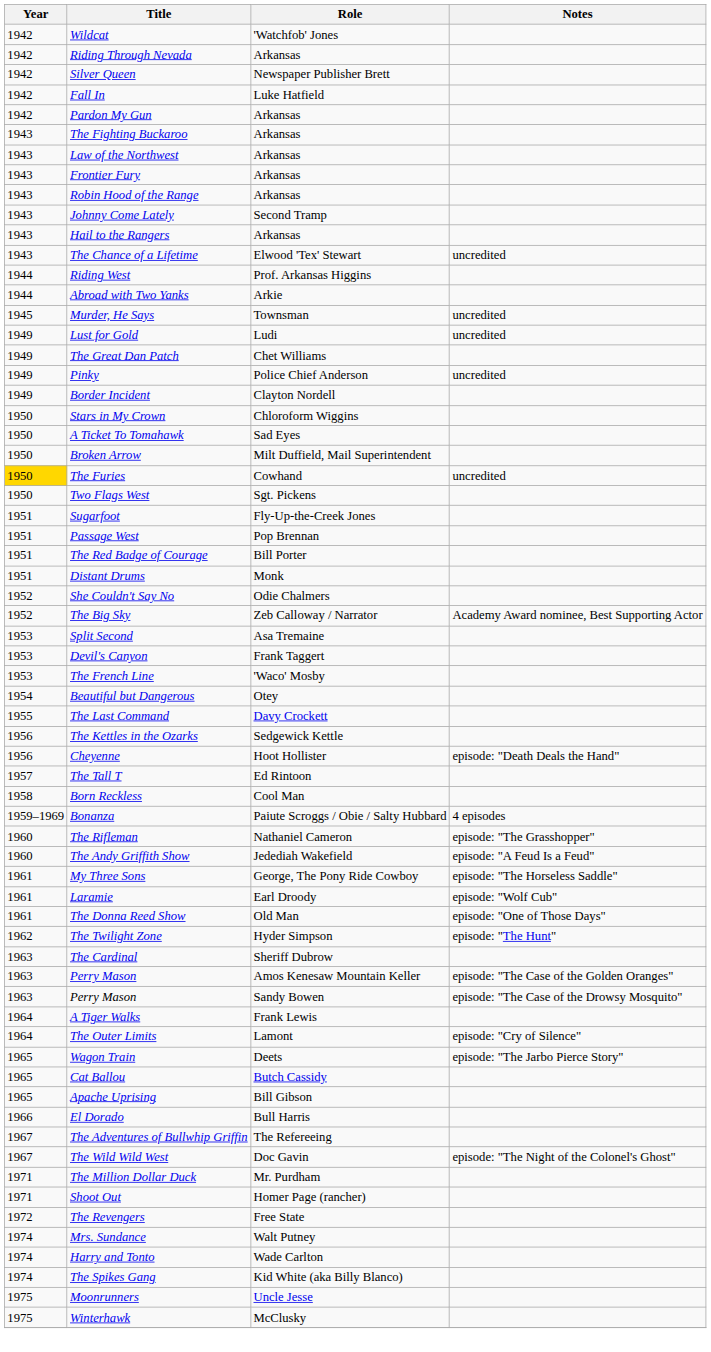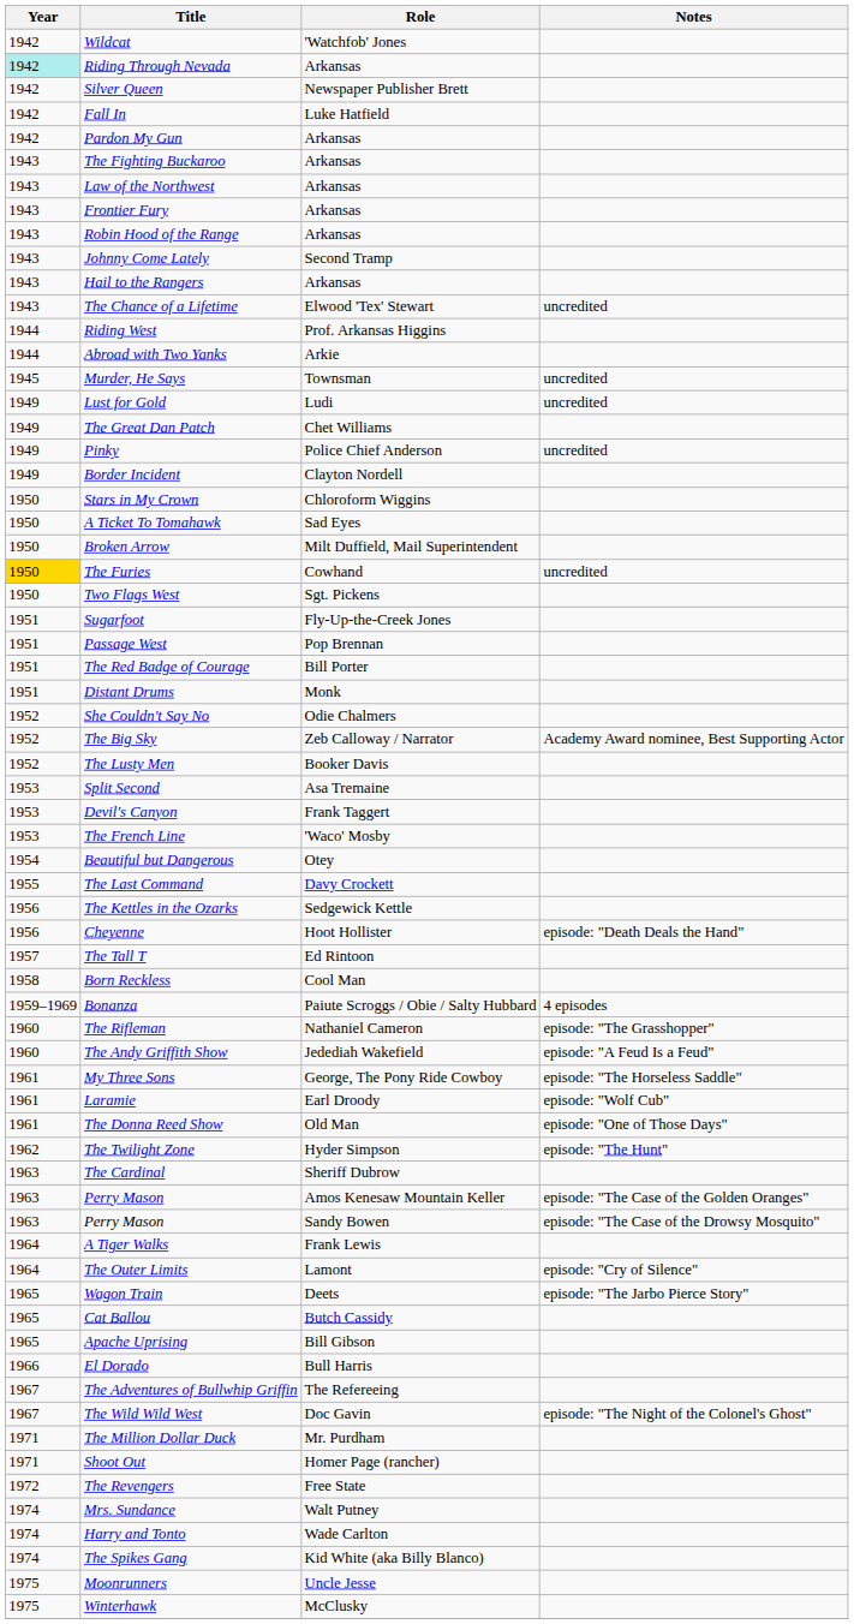 <table class="sortable wikitable">
 <tr>
 <th>Year</th>
 <th>Title</th>
 <th>Role</th>
 <th>Notes</th>
 </tr>
 <tr>
 <td>1942</td>
 <td><em><a href='#'>Wildcat</a></em></td>
 <td>'Watchfob' Jones</td>
 <td></td>
 </tr>
 <tr>
-<td>1942</td>
+<td style="background: paleturquoise;">1942</td>
 <td><em><a href='#'>Riding Through Nevada</a></em></td>
 <td>Arkansas</td>
 <td></td>
 </tr>
 <tr>
 <td>1942</td>
 <td><em><a href='#'>Silver Queen</a></em></td>
 <td>Newspaper Publisher Brett</td>
 <td></td>
 </tr>
 <tr>
 <td>1942</td>
 <td><em><a href='#'>Fall In</a></em></td>
 <td>Luke Hatfield</td>
 <td></td>
 </tr>
 <tr>
 <td>1942</td>
 <td><em><a href='#'>Pardon My Gun</a></em></td>
 <td>Arkansas</td>
 <td></td>
 </tr>
 <tr>
 <td>1943</td>
 <td><em><a href='#'>The Fighting Buckaroo</a></em></td>
 <td>Arkansas</td>
 <td></td>
 </tr>
 <tr>
 <td>1943</td>
 <td><em><a href='#'>Law of the Northwest</a></em></td>
 <td>Arkansas</td>
 <td></td>
 </tr>
 <tr>
 <td>1943</td>
 <td><em><a href='#'>Frontier Fury</a></em></td>
 <td>Arkansas</td>
 <td></td>
 </tr>
 <tr>
 <td>1943</td>
 <td><em><a href='#'>Robin Hood of the Range</a></em></td>
 <td>Arkansas</td>
 <td></td>
 </tr>
 <tr>
 <td>1943</td>
 <td><em><a href='#'>Johnny Come Lately</a></em></td>
 <td>Second Tramp</td>
 <td></td>
 </tr>
 <tr>
 <td>1943</td>
 <td><em><a href='#'>Hail to the Rangers</a></em></td>
 <td>Arkansas</td>
 <td></td>
 </tr>
 <tr>
 <td>1943</td>
 <td><em><a href='#'>The Chance of a Lifetime</a></em></td>
 <td>Elwood 'Tex' Stewart</td>
 <td>uncredited</td>
 </tr>
 <tr>
 <td>1944</td>
 <td><em><a href='#'>Riding West</a></em></td>
 <td>Prof. Arkansas Higgins</td>
 <td></td>
 </tr>
 <tr>
 <td>1944</td>
 <td><em><a href='#'>Abroad with Two Yanks</a></em></td>
 <td>Arkie</td>
 <td></td>
 </tr>
 <tr>
 <td>1945</td>
 <td><em><a href='#'>Murder, He Says</a></em></td>
 <td>Townsman</td>
 <td>uncredited</td>
 </tr>
 <tr>
 <td>1949</td>
 <td><em><a href='#'>Lust for Gold</a></em></td>
 <td>Ludi</td>
 <td>uncredited</td>
 </tr>
 <tr>
 <td>1949</td>
 <td><em><a href='#'>The Great Dan Patch</a></em></td>
 <td>Chet Williams</td>
 <td></td>
 </tr>
 <tr>
 <td>1949</td>
 <td><em><a href='#'>Pinky</a></em></td>
 <td>Police Chief Anderson</td>
 <td>uncredited</td>
 </tr>
 <tr>
 <td>1949</td>
 <td><em><a href='#'>Border Incident</a></em></td>
 <td>Clayton Nordell</td>
 <td></td>
 </tr>
 <tr>
 <td>1950</td>
 <td><em><a href='#'>Stars in My Crown</a></em></td>
 <td>Chloroform Wiggins</td>
 <td></td>
 </tr>
 <tr>
 <td>1950</td>
 <td><em><a href='#'>A Ticket To Tomahawk</a></em></td>
 <td>Sad Eyes</td>
 <td></td>
 </tr>
 <tr>
 <td>1950</td>
 <td><em><a href='#'>Broken Arrow</a></em></td>
 <td>Milt Duffield, Mail Superintendent</td>
 <td></td>
 </tr>
 <tr>
 <td style="background: gold;">1950</td>
 <td><em><a href='#'>The Furies</a></em></td>
 <td>Cowhand</td>
 <td>uncredited</td>
 </tr>
 <tr>
 <td>1950</td>
 <td><em><a href='#'>Two Flags West</a></em></td>
 <td>Sgt. Pickens</td>
 <td></td>
 </tr>
 <tr>
 <td>1951</td>
 <td><em><a href='#'>Sugarfoot</a></em></td>
 <td>Fly-Up-the-Creek Jones</td>
 <td></td>
 </tr>
 <tr>
 <td>1951</td>
 <td><em><a href='#'>Passage West</a></em></td>
 <td>Pop Brennan</td>
 <td></td>
 </tr>
 <tr>
 <td>1951</td>
 <td><em><a href='#'>The Red Badge of Courage</a></em></td>
 <td>Bill Porter</td>
 <td></td>
 </tr>
 <tr>
 <td>1951</td>
 <td><em><a href='#'>Distant Drums</a></em></td>
 <td>Monk</td>
 <td></td>
 </tr>
 <tr>
 <td>1952</td>
 <td><em><a href='#'>She Couldn't Say No</a></em></td>
 <td>Odie Chalmers</td>
 <td></td>
 </tr>
 <tr>
 <td>1952</td>
 <td><em><a href='#'>The Big Sky</a></em></td>
 <td>Zeb Calloway / Narrator</td>
 <td>Academy Award nominee, Best Supporting Actor</td>
+</tr>
+<tr>
+<td>1952</td>
+<td><em><a href='#'>The Lusty Men</a></em></td>
+<td>Booker Davis</td>
+<td></td>
 </tr>
 <tr>
 <td>1953</td>
 <td><em><a href='#'>Split Second</a></em></td>
 <td>Asa Tremaine</td>
 <td></td>
 </tr>
 <tr>
 <td>1953</td>
 <td><em><a href='#'>Devil's Canyon</a></em></td>
 <td>Frank Taggert</td>
 <td></td>
 </tr>
 <tr>
 <td>1953</td>
 <td><em><a href='#'>The French Line</a></em></td>
 <td>'Waco' Mosby</td>
 <td></td>
 </tr>
 <tr>
 <td>1954</td>
 <td><em><a href='#'>Beautiful but Dangerous</a></em></td>
 <td>Otey</td>
 <td></td>
 </tr>
 <tr>
 <td>1955</td>
 <td><em><a href='#'>The Last Command</a></em></td>
 <td><a href='#'>Davy Crockett</a></td>
 <td></td>
 </tr>
 <tr>
 <td>1956</td>
 <td><em><a href='#'>The Kettles in the Ozarks</a></em></td>
 <td>Sedgewick Kettle</td>
 <td></td>
 </tr>
 <tr>
 <td>1956</td>
 <td><em><a href='#'>Cheyenne</a></em></td>
 <td>Hoot Hollister</td>
 <td>episode: "Death Deals the Hand"</td>
 </tr>
 <tr>
 <td>1957</td>
 <td><em><a href='#'>The Tall T</a></em></td>
 <td>Ed Rintoon</td>
 <td></td>
 </tr>
 <tr>
 <td>1958</td>
 <td><em><a href='#'>Born Reckless</a></em></td>
 <td>Cool Man</td>
 <td></td>
 </tr>
 <tr>
 <td>1959–1969</td>
 <td><em><a href='#'>Bonanza</a></em></td>
 <td>Paiute Scroggs / Obie / Salty Hubbard</td>
 <td>4 episodes</td>
 </tr>
 <tr>
 <td>1960</td>
 <td><em><a href='#'>The Rifleman</a></em></td>
 <td>Nathaniel Cameron</td>
 <td>episode: "The Grasshopper"</td>
 </tr>
 <tr>
 <td>1960</td>
 <td><em><a href='#'>The Andy Griffith Show</a></em></td>
 <td>Jedediah Wakefield</td>
 <td>episode: "A Feud Is a Feud"</td>
 </tr>
 <tr>
 <td>1961</td>
 <td><em><a href='#'>My Three Sons</a></em></td>
 <td>George, The Pony Ride Cowboy</td>
 <td>episode: "The Horseless Saddle"</td>
 </tr>
 <tr>
 <td>1961</td>
 <td><em><a href='#'>Laramie</a></em></td>
 <td>Earl Droody</td>
 <td>episode: "Wolf Cub"</td>
 </tr>
 <tr>
 <td>1961</td>
 <td><em><a href='#'>The Donna Reed Show</a></em></td>
 <td>Old Man</td>
 <td>episode: "One of Those Days"</td>
 </tr>
 <tr>
 <td>1962</td>
 <td><em><a href='#'>The Twilight Zone</a></em></td>
 <td>Hyder Simpson</td>
 <td>episode: "<a href='#'>The Hunt</a>"</td>
 </tr>
 <tr>
 <td>1963</td>
 <td><em><a href='#'>The Cardinal</a></em></td>
 <td>Sheriff Dubrow</td>
 <td></td>
 </tr>
 <tr>
 <td>1963</td>
 <td><em><a href='#'>Perry Mason</a></em></td>
 <td>Amos Kenesaw Mountain Keller</td>
 <td>episode: "The Case of the Golden Oranges"</td>
 </tr>
 <tr>
 <td>1963</td>
 <td><em>Perry Mason</em></td>
 <td>Sandy Bowen</td>
 <td>episode: "The Case of the Drowsy Mosquito"</td>
 </tr>
 <tr>
 <td>1964</td>
 <td><em><a href='#'>A Tiger Walks</a></em></td>
 <td>Frank Lewis</td>
 <td></td>
 </tr>
 <tr>
 <td>1964</td>
 <td><em><a href='#'>The Outer Limits</a></em></td>
 <td>Lamont</td>
 <td>episode: "Cry of Silence"</td>
 </tr>
 <tr>
 <td>1965</td>
 <td><em><a href='#'>Wagon Train</a></em></td>
 <td>Deets</td>
 <td>episode: "The Jarbo Pierce Story"</td>
 </tr>
 <tr>
 <td>1965</td>
 <td><em><a href='#'>Cat Ballou</a></em></td>
 <td><a href='#'>Butch Cassidy</a></td>
 <td></td>
 </tr>
 <tr>
 <td>1965</td>
 <td><em><a href='#'>Apache Uprising</a></em></td>
 <td>Bill Gibson</td>
 <td></td>
 </tr>
 <tr>
 <td>1966</td>
 <td><em><a href='#'>El Dorado</a></em></td>
 <td>Bull Harris</td>
 <td></td>
 </tr>
 <tr>
 <td>1967</td>
 <td><em><a href='#'>The Adventures of Bullwhip Griffin</a></em></td>
 <td>The Refereeing</td>
 <td></td>
 </tr>
 <tr>
 <td>1967</td>
 <td><em><a href='#'>The Wild Wild West</a></em></td>
 <td>Doc Gavin</td>
 <td>episode: "The Night of the Colonel's Ghost"</td>
 </tr>
 <tr>
 <td>1971</td>
 <td><em><a href='#'>The Million Dollar Duck</a></em></td>
 <td>Mr. Purdham</td>
 <td></td>
 </tr>
 <tr>
 <td>1971</td>
 <td><em><a href='#'>Shoot Out</a></em></td>
 <td>Homer Page (rancher)</td>
 <td></td>
 </tr>
 <tr>
 <td>1972</td>
 <td><em><a href='#'>The Revengers</a></em></td>
 <td>Free State</td>
 <td></td>
 </tr>
 <tr>
 <td>1974</td>
 <td><em><a href='#'>Mrs. Sundance</a></em></td>
 <td>Walt Putney</td>
 <td></td>
 </tr>
 <tr>
 <td>1974</td>
 <td><em><a href='#'>Harry and Tonto</a></em></td>
 <td>Wade Carlton</td>
 <td></td>
 </tr>
 <tr>
 <td>1974</td>
 <td><em><a href='#'>The Spikes Gang</a></em></td>
 <td>Kid White (aka Billy Blanco)</td>
 <td></td>
 </tr>
 <tr>
 <td>1975</td>
 <td><em><a href='#'>Moonrunners</a></em></td>
 <td><a href='#'>Uncle Jesse</a></td>
 <td></td>
 </tr>
 <tr>
 <td>1975</td>
 <td><em><a href='#'>Winterhawk</a></em></td>
 <td>McClusky</td>
 <td></td>
 </tr>
 <tr>
 </tr>
 </table>
